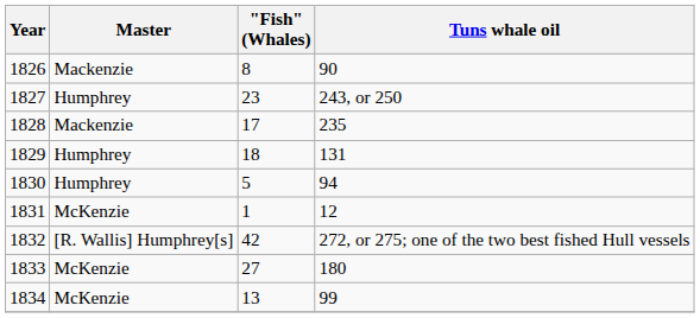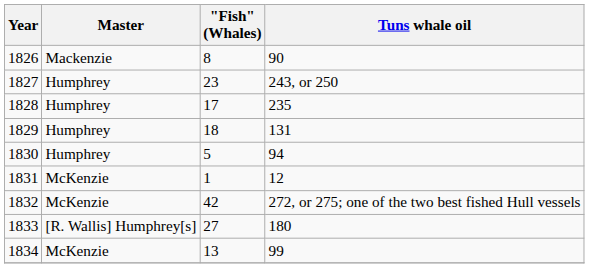 <table class="sortable wikitable">
 <tr>
 <th>Year</th>
 <th>Master</th>
 <th>"Fish"<br>(Whales)</th>
 <th><a href='#'>Tuns</a> whale oil</th>
 </tr>
 <tr>
 <td>1826</td>
 <td>Mackenzie</td>
 <td>8</td>
 <td>90</td>
 </tr>
 <tr>
 <td>1827</td>
 <td>Humphrey</td>
 <td>23</td>
 <td>243, or 250</td>
 </tr>
 <tr>
 <td>1828</td>
-<td>Mackenzie</td>
+<td>Humphrey</td>
 <td>17</td>
 <td>235</td>
 </tr>
 <tr>
 <td>1829</td>
 <td>Humphrey</td>
 <td>18</td>
 <td>131</td>
 </tr>
 <tr>
 <td>1830</td>
 <td>Humphrey</td>
 <td>5</td>
 <td>94</td>
 </tr>
 <tr>
 <td>1831</td>
 <td>McKenzie</td>
 <td>1</td>
 <td>12</td>
 </tr>
 <tr>
 <td>1832</td>
-<td>[R. Wallis] Humphrey[s]</td>
+<td>McKenzie</td>
 <td>42</td>
 <td>272, or 275; one of the two best fished Hull vessels</td>
 </tr>
 <tr>
 <td>1833</td>
-<td>McKenzie</td>
+<td>[R. Wallis] Humphrey[s]</td>
 <td>27</td>
 <td>180</td>
 </tr>
 <tr>
 <td>1834</td>
 <td>McKenzie</td>
 <td>13</td>
 <td>99</td>
 </tr>
 <tr>
 </tr>
 </table>
